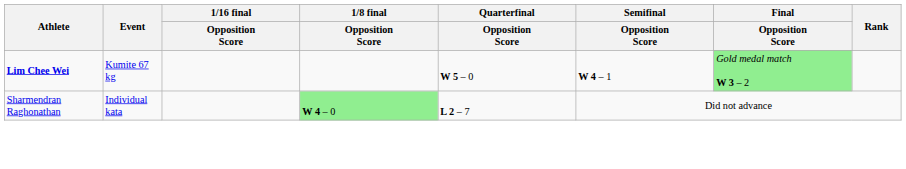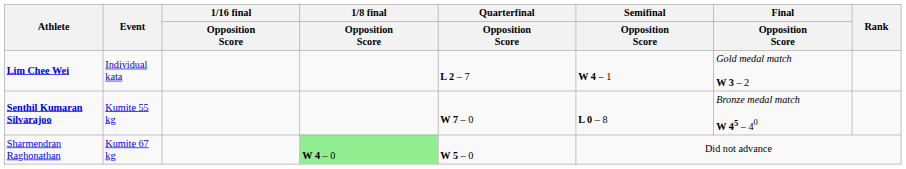 <table class="wikitable" width="100%" style="text-align:left; font-size:90%">
 <tr>
 <th rowspan=2 width="10%">Athlete</th>
 <th rowspan=2 width="6%">Event</th>
 <th width="14%">1/16 final</th>
 <th width="14%">1/8 final</th>
 <th width="14%">Quarterfinal</th>
 <th width="14%">Semifinal</th>
 <th width="14%">Final</th>
 <th rowspan=2 width="5%">Rank</th>
 </tr>
 <tr>
 <th>Opposition<br>Score</th>
 <th>Opposition<br>Score</th>
 <th>Opposition<br>Score</th>
 <th>Opposition<br>Score</th>
 <th>Opposition<br>Score</th>
 </tr>
 <tr>
 <td><strong><a href='#'>Lim Chee Wei</a></strong></td>
-<td><a href='#'>Kumite 67 kg</a></td>
+<td><a href='#'>Individual kata</a></td>
 <td></td>
 <td></td>
-<td><br><strong>W 5</strong> – 0</td>
+<td><br><strong>L 2</strong> – 7</td>
 <td><br><strong>W 4</strong> – 1</td>
-<td style="background: lightgreen;"><em>Gold medal match</em><br><br><strong>W 3</strong> – 2</td>
+<td><em>Gold medal match</em><br><br><strong>W 3</strong> – 2</td>
+<td align=center></td>
+</tr>
+<tr>
+<td><strong><a href='#'>Senthil Kumaran Silvarajoo</a></strong></td>
+<td><a href='#'>Kumite 55 kg</a></td>
+<td></td>
+<td></td>
+<td><br><strong>W 7</strong> – 0</td>
+<td><br><strong>L 0</strong> – 8</td>
+<td><em>Bronze medal match</em><br><br><strong>W 4<sup>5</sup></strong> – 4<sup>0</sup></td>
 <td align=center></td>
 </tr>
 <tr>
 <td><a href='#'>Sharmendran Raghonathan</a></td>
-<td><a href='#'>Individual kata</a></td>
+<td><a href='#'>Kumite 67 kg</a></td>
 <td></td>
 <td style="background: lightgreen;"><br><strong>W 4</strong> – 0</td>
-<td><br><strong>L 2</strong> – 7</td>
+<td><br><strong>W 5</strong> – 0</td>
 <td align=center colspan=3>Did not advance</td>
 </tr>
 </table>
